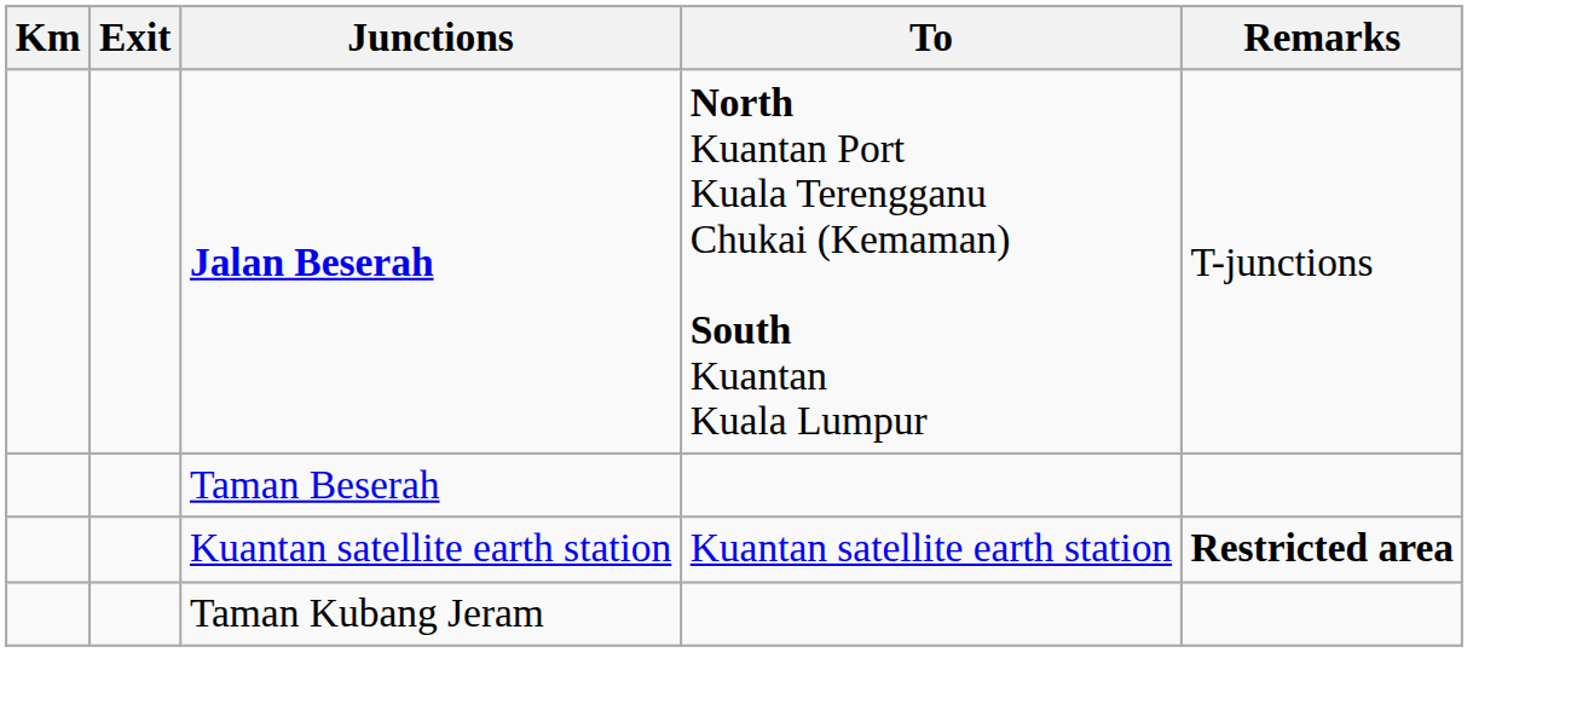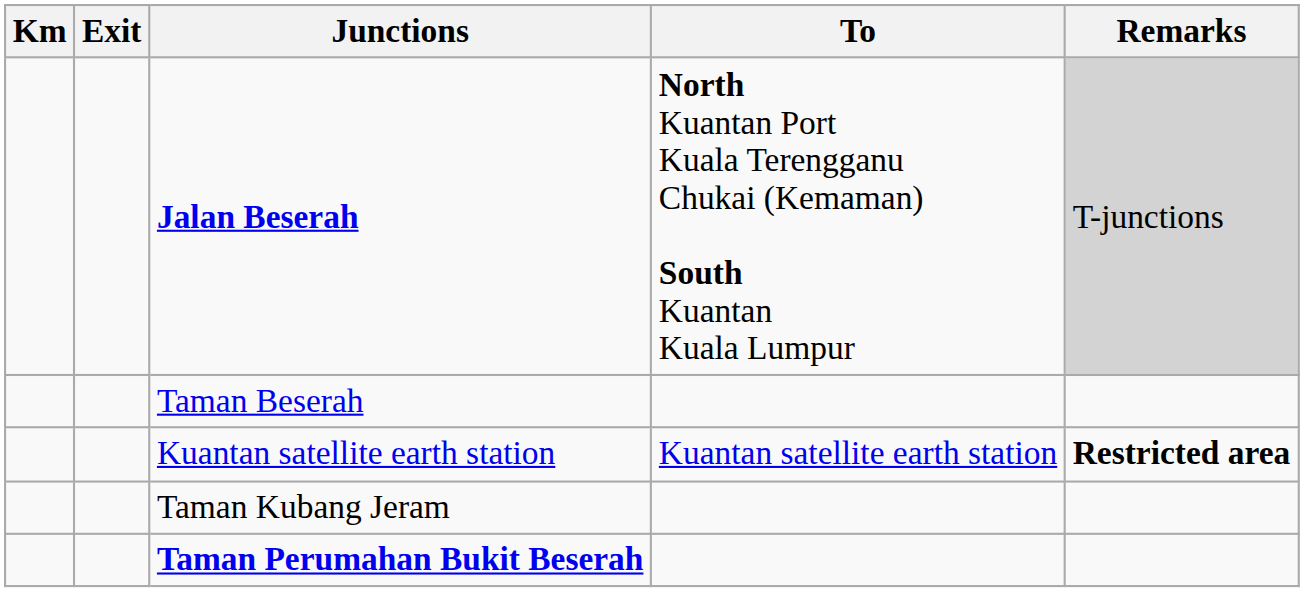 <table class="wikitable">
 <tr>
 <th>Km</th>
 <th>Exit</th>
 <th>Junctions</th>
 <th>To</th>
 <th>Remarks</th>
 </tr>
 <tr>
 <td></td>
 <td></td>
 <td><strong><a href='#'>Jalan Beserah</a></strong></td>
 <td><strong>North</strong><br> Kuantan Port <br>  Kuala Terengganu<br>  Chukai (Kemaman)<br><br><strong>South</strong><br> Kuantan<br> Kuala Lumpur</td>
-<td>T-junctions</td>
+<td style="background: lightgrey;">T-junctions</td>
 </tr>
 <tr>
 <td></td>
 <td></td>
 <td><a href='#'>Taman Beserah</a></td>
 <td></td>
 <td></td>
 </tr>
 <tr>
 <td></td>
 <td></td>
 <td><a href='#'>Kuantan satellite earth station</a></td>
 <td><a href='#'>Kuantan satellite earth station</a></td>
 <td><strong><span>Restricted area</span></strong></td>
 </tr>
 <tr>
 <td></td>
 <td></td>
 <td>Taman Kubang Jeram</td>
 <td></td>
 <td></td>
 </tr>
+<tr>
+<td></td>
+<td></td>
+<td><strong><a href='#'>Taman Perumahan Bukit Beserah</a></strong></td>
+<td></td>
+<td></td>
+</tr>
 </table>
